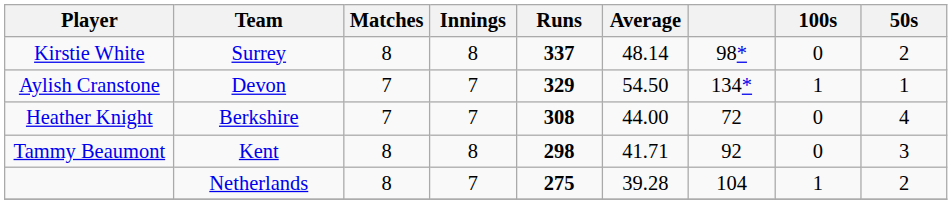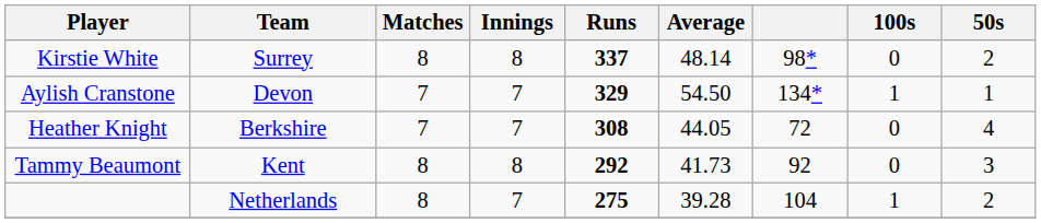 <table class="wikitable" style="text-align:center;">
 <tr>
 <th width=125>Player</th>
 <th width=125>Team</th>
 <th width=60>Matches</th>
 <th width=60>Innings</th>
 <th width=60>Runs</th>
 <th width=60>Average</th>
 <th width=60></th>
 <th width=60>100s</th>
 <th width=60>50s</th>
 </tr>
 <tr>
 <td><a href='#'>Kirstie White</a></td>
 <td><a href='#'>Surrey</a></td>
 <td>8</td>
 <td>8</td>
 <td><strong>337</strong></td>
 <td>48.14</td>
 <td>98<a href='#'>*</a></td>
 <td>0</td>
 <td>2</td>
 </tr>
 <tr>
 <td><a href='#'>Aylish Cranstone</a></td>
 <td><a href='#'>Devon</a></td>
 <td>7</td>
 <td>7</td>
 <td><strong>329</strong></td>
 <td>54.50</td>
 <td>134<a href='#'>*</a></td>
 <td>1</td>
 <td>1</td>
 </tr>
 <tr>
 <td><a href='#'>Heather Knight</a></td>
 <td><a href='#'>Berkshire</a></td>
 <td>7</td>
 <td>7</td>
 <td><strong>308</strong></td>
-<td>44.00</td>
+<td>44.05</td>
 <td>72</td>
 <td>0</td>
 <td>4</td>
 </tr>
 <tr>
 <td><a href='#'>Tammy Beaumont</a></td>
 <td><a href='#'>Kent</a></td>
 <td>8</td>
 <td>8</td>
-<td><strong>298</strong></td>
-<td>41.71</td>
+<td><strong>292</strong></td>
+<td>41.73</td>
 <td>92</td>
 <td>0</td>
 <td>3</td>
 </tr>
 <tr>
 <td></td>
 <td><a href='#'>Netherlands</a></td>
 <td>8</td>
 <td>7</td>
 <td><strong>275</strong></td>
 <td>39.28</td>
 <td>104</td>
 <td>1</td>
 <td>2</td>
 </tr>
 <tr>
 </tr>
 </table>
